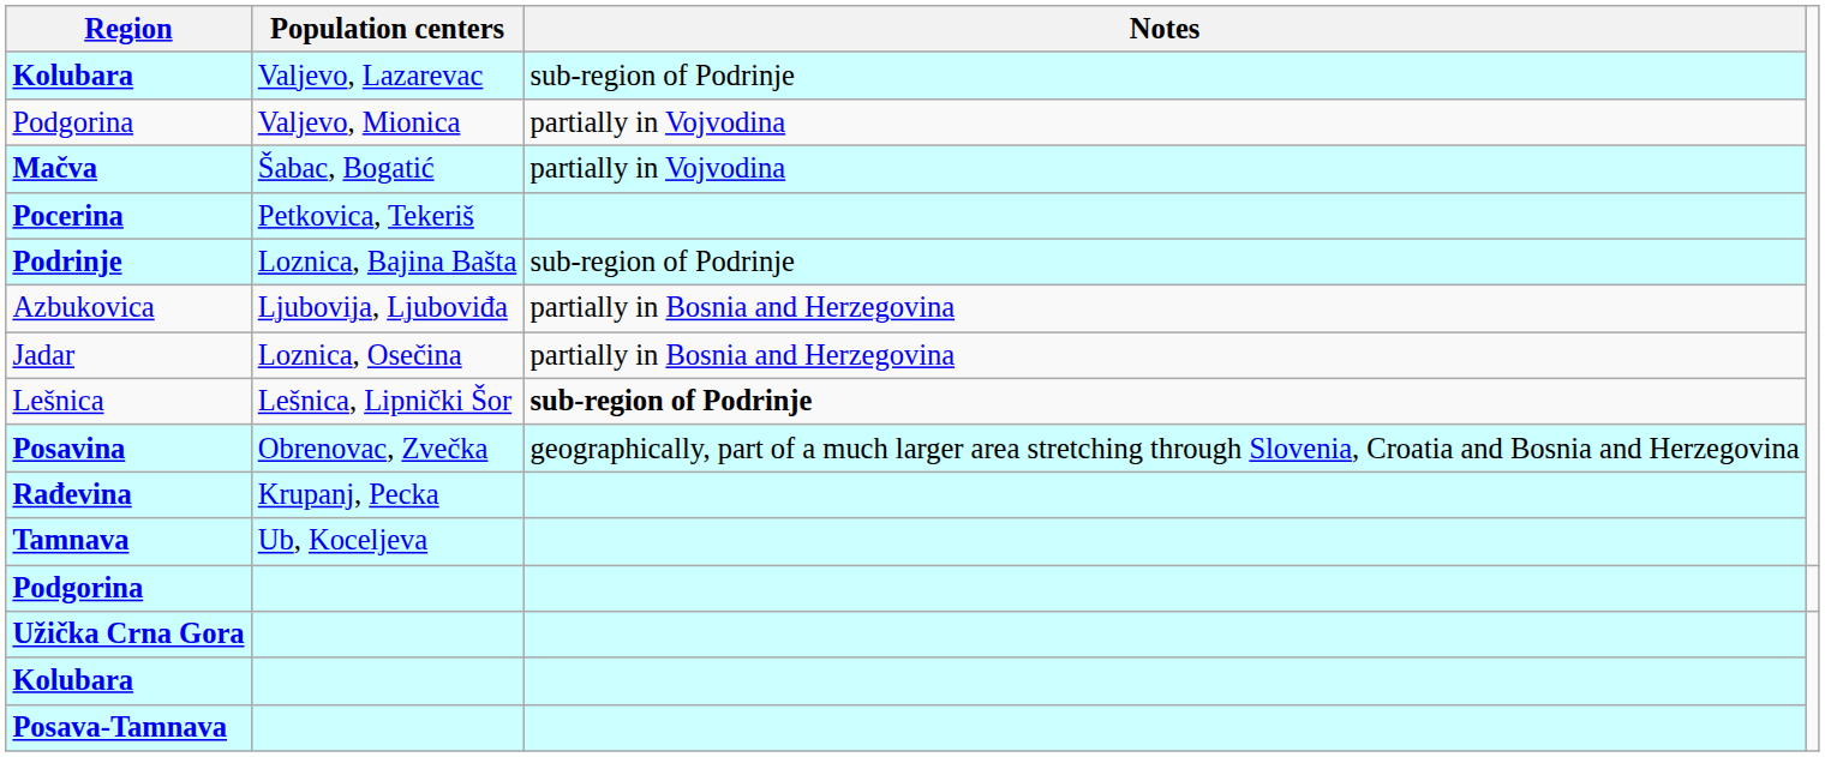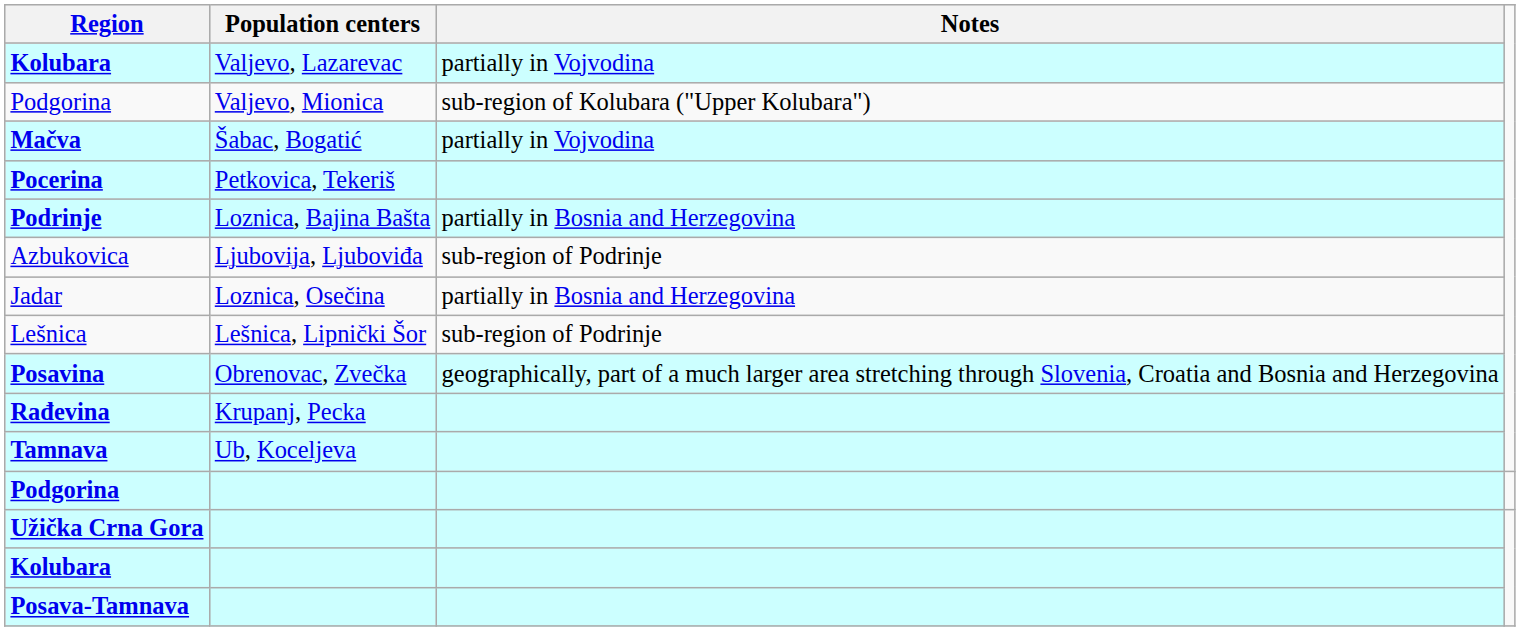 <table class="wikitable sortable">
 <tr>
 <th><a href='#'>Region</a></th>
 <th>Population centers</th>
 <th>Notes</th>
 </tr>
 <tr style="background:#cff;">
 <td><strong><a href='#'>Kolubara</a></strong></td>
 <td><a href='#'>Valjevo</a>, <a href='#'>Lazarevac</a></td>
-<td>sub-region of Podrinje</td>
+<td>partially in <a href='#'>Vojvodina</a></td>
 </tr>
 <tr>
 <td><a href='#'>Podgorina</a></td>
 <td><a href='#'>Valjevo</a>, <a href='#'>Mionica</a></td>
-<td>partially in <a href='#'>Vojvodina</a></td>
+<td>sub-region of Kolubara ("Upper  Kolubara")</td>
 </tr>
 <tr style="background:#cff;">
 <td><strong><a href='#'>Mačva</a></strong></td>
 <td><a href='#'>Šabac</a>, <a href='#'>Bogatić</a></td>
 <td>partially in <a href='#'>Vojvodina</a></td>
 </tr>
 <tr style="background:#cff;">
 <td><strong><a href='#'>Pocerina</a></strong></td>
 <td><a href='#'>Petkovica</a>, <a href='#'>Tekeriš</a></td>
 <td style="background:#cff;"></td>
 </tr>
 <tr style="background:#cff;">
 <td><strong><a href='#'>Podrinje</a></strong></td>
 <td><a href='#'>Loznica</a>, <a href='#'>Bajina Bašta</a></td>
-<td>sub-region of Podrinje</td>
+<td>partially in <a href='#'>Bosnia and Herzegovina</a></td>
 </tr>
 <tr>
 <td><a href='#'>Azbukovica</a></td>
 <td><a href='#'>Ljubovija</a>, <a href='#'>Ljuboviđa</a></td>
-<td>partially in <a href='#'>Bosnia and Herzegovina</a></td>
+<td>sub-region of Podrinje</td>
 </tr>
 <tr>
 <td><a href='#'>Jadar</a></td>
 <td><a href='#'>Loznica</a>, <a href='#'>Osečina</a></td>
 <td>partially in <a href='#'>Bosnia and Herzegovina</a></td>
 </tr>
 <tr>
 <td><a href='#'>Lešnica</a></td>
 <td><a href='#'>Lešnica</a>, <a href='#'>Lipnički Šor</a></td>
-<td><strong>sub-region of Podrinje</strong></td>
+<td>sub-region of Podrinje</td>
 </tr>
 <tr style="background:#cff;">
 <td><strong><a href='#'>Posavina</a></strong></td>
 <td><a href='#'>Obrenovac</a>, <a href='#'>Zvečka</a></td>
 <td>geographically, part of a much larger area stretching through <a href='#'>Slovenia</a>, Croatia and Bosnia and Herzegovina</td>
 </tr>
 <tr style="background:#cff;">
 <td><strong><a href='#'>Rađevina</a></strong></td>
 <td><a href='#'>Krupanj</a>, <a href='#'>Pecka</a></td>
 <td style="background:#cff;"></td>
 </tr>
 <tr>
 <td style="background:#cff;"><strong><a href='#'>Tamnava</a></strong></td>
 <td style="background:#cff;"><a href='#'>Ub</a>, <a href='#'>Koceljeva</a></td>
 <td style="background:#cff;"></td>
 </tr>
 <tr>
 <td style="background:#cff;"><strong><a href='#'>Podgorina</a></strong></td>
 <td style="background:#cff;"></td>
 <td style="background:#cff;"></td>
 <td></td>
 </tr>
 <tr>
 <td style="background:#cff;"><strong><a href='#'>Užička Crna Gora</a></strong></td>
 <td style="background:#cff;"></td>
 <td style="background:#cff;"></td>
 </tr>
 <tr>
 <td style="background:#cff;"><strong><a href='#'>Kolubara</a></strong></td>
 <td style="background:#cff;"></td>
 <td style="background:#cff;"></td>
 </tr>
 <tr>
 <td style="background:#cff;"><strong><a href='#'>Posava-Tamnava</a></strong></td>
 <td style="background:#cff;"></td>
 <td style="background:#cff;"></td>
 </tr>
 </table>
